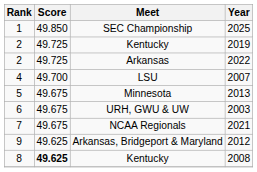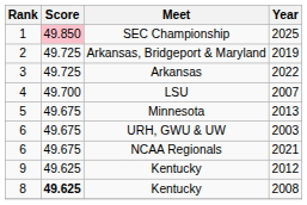 <table class="wikitable">
 <tr>
 <th>Rank</th>
 <th>Score</th>
 <th>Meet</th>
 <th>Year</th>
 </tr>
 <tr>
 <td align=center>1</td>
-<td>49.850</td>
+<td style="background: pink;">49.850</td>
 <td align=center>SEC Championship</td>
 <td align=center>2025</td>
 </tr>
 <tr>
 <td align=center>2</td>
 <td>49.725</td>
-<td align=center>Kentucky</td>
+<td align=center>Arkansas, Bridgeport & Maryland</td>
 <td align=center>2019</td>
 </tr>
 <tr>
-<td align=center>2</td>
+<td align=center>3</td>
 <td>49.725</td>
 <td align=center>Arkansas</td>
 <td align=center>2022</td>
 </tr>
 <tr>
 <td align=center>4</td>
 <td>49.700</td>
 <td align=center>LSU</td>
 <td align=center>2007</td>
 </tr>
 <tr>
 <td align=center>5</td>
 <td>49.675</td>
 <td align=center>Minnesota</td>
 <td align=center>2013</td>
 </tr>
 <tr>
 <td align=center>6</td>
 <td>49.675</td>
 <td align=center>URH, GWU & UW</td>
 <td align=center>2003</td>
 </tr>
 <tr>
-<td align=center>7</td>
+<td align=center>6</td>
 <td>49.675</td>
 <td align=center>NCAA Regionals</td>
 <td align=center>2021</td>
 </tr>
 <tr>
 <td align=center>9</td>
 <td>49.625</td>
-<td align=center>Arkansas, Bridgeport & Maryland</td>
+<td align=center>Kentucky</td>
 <td align=center>2012</td>
 </tr>
 <tr>
 <td align=center>8</td>
 <td><strong>49.625</strong></td>
 <td align=center>Kentucky</td>
 <td align=center>2008</td>
 </tr>
 <tr>
 </tr>
 </table>
